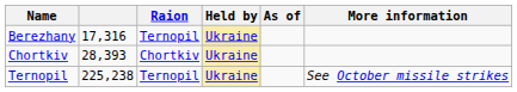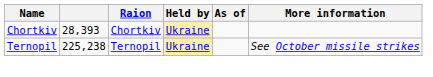 <table class="wikitable sortable">
 <tr>
 <th>Name</th>
 <th></th>
 <th><a href='#'>Raion</a></th>
 <th>Held by</th>
 <th class=sortable>As of</th>
 <th class=unsortable>More information</th>
-</tr>
-<tr>
-<td><a href='#'>Berezhany</a></td>
-<td>17,316</td>
-<td><a href='#'>Ternopil</a></td>
-<td style=background:#FFD70050><a href='#'>Ukraine</a></td>
-<td align=right></td>
-<td></td>
 </tr>
 <tr>
 <td><a href='#'>Chortkiv</a></td>
 <td>28,393</td>
 <td><a href='#'>Chortkiv</a></td>
 <td style=background:#FFD70050><a href='#'>Ukraine</a></td>
 <td align=right></td>
 <td></td>
 </tr>
 <tr>
 <td><a href='#'>Ternopil</a></td>
 <td>225,238</td>
 <td><a href='#'>Ternopil</a></td>
 <td style=background:#FFD70050><a href='#'>Ukraine</a></td>
 <td align=right></td>
 <td><em>See <a href='#'>October missile strikes</a></em></td>
 </tr>
 </table>
